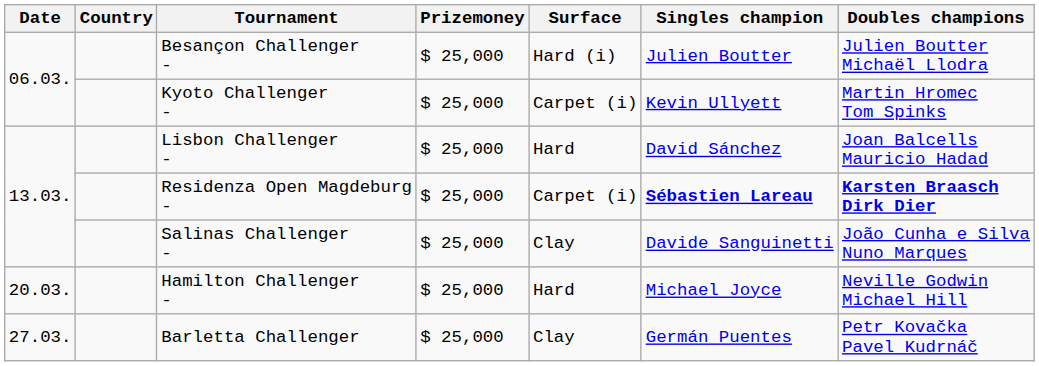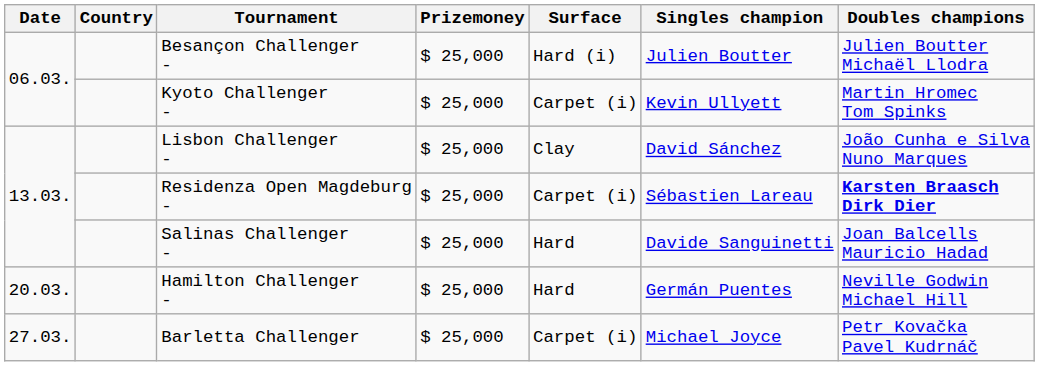 <table class="sortable wikitable" style=font-size:97%>
 <tr>
 <th>Date</th>
 <th>Country</th>
 <th>Tournament</th>
 <th>Prizemoney</th>
 <th>Surface</th>
 <th>Singles champion</th>
 <th>Doubles champions</th>
 </tr>
 <tr>
 <td rowspan="2">06.03.</td>
 <td></td>
 <td>Besançon Challenger<br> - </td>
 <td>$ 25,000</td>
 <td>Hard (i)</td>
 <td> <a href='#'>Julien Boutter</a></td>
 <td> <a href='#'>Julien Boutter</a><br> <a href='#'>Michaël Llodra</a></td>
 </tr>
 <tr>
 <td></td>
 <td>Kyoto Challenger<br> - </td>
 <td>$ 25,000</td>
 <td>Carpet (i)</td>
 <td> <a href='#'>Kevin Ullyett</a></td>
 <td> <a href='#'>Martin Hromec</a><br> <a href='#'>Tom Spinks</a></td>
 </tr>
 <tr>
 <td rowspan="3">13.03.</td>
 <td></td>
 <td>Lisbon Challenger<br> - </td>
 <td>$ 25,000</td>
-<td>Hard</td>
+<td>Clay</td>
 <td> <a href='#'>David Sánchez</a></td>
-<td> <a href='#'>Joan Balcells</a> <br>  <a href='#'>Mauricio Hadad</a></td>
+<td> <a href='#'>João Cunha e Silva</a><br> <a href='#'>Nuno Marques</a></td>
 </tr>
 <tr>
 <td></td>
 <td>Residenza Open Magdeburg<br> - </td>
 <td>$ 25,000</td>
 <td>Carpet (i)</td>
-<td><strong> <a href='#'>Sébastien Lareau</a></strong></td>
+<td> <a href='#'>Sébastien Lareau</a></td>
 <td><strong> <a href='#'>Karsten Braasch</a><br> <a href='#'>Dirk Dier</a></strong></td>
 </tr>
 <tr>
 <td></td>
 <td>Salinas Challenger<br> - </td>
 <td>$ 25,000</td>
-<td>Clay</td>
+<td>Hard</td>
 <td> <a href='#'>Davide Sanguinetti</a></td>
-<td> <a href='#'>João Cunha e Silva</a><br> <a href='#'>Nuno Marques</a></td>
+<td> <a href='#'>Joan Balcells</a> <br>  <a href='#'>Mauricio Hadad</a></td>
 </tr>
 <tr>
 <td>20.03.</td>
 <td></td>
 <td>Hamilton Challenger<br> - </td>
 <td>$ 25,000</td>
 <td>Hard</td>
-<td> <a href='#'>Michael Joyce</a></td>
+<td> <a href='#'>Germán Puentes</a></td>
 <td> <a href='#'>Neville Godwin</a><br> <a href='#'>Michael Hill</a></td>
 </tr>
 <tr>
 <td>27.03.</td>
 <td></td>
 <td>Barletta Challenger</td>
 <td>$ 25,000</td>
-<td>Clay</td>
-<td> <a href='#'>Germán Puentes</a></td>
+<td>Carpet (i)</td>
+<td> <a href='#'>Michael Joyce</a></td>
 <td> <a href='#'>Petr Kovačka</a><br> <a href='#'>Pavel Kudrnáč</a></td>
 </tr>
 </table>
